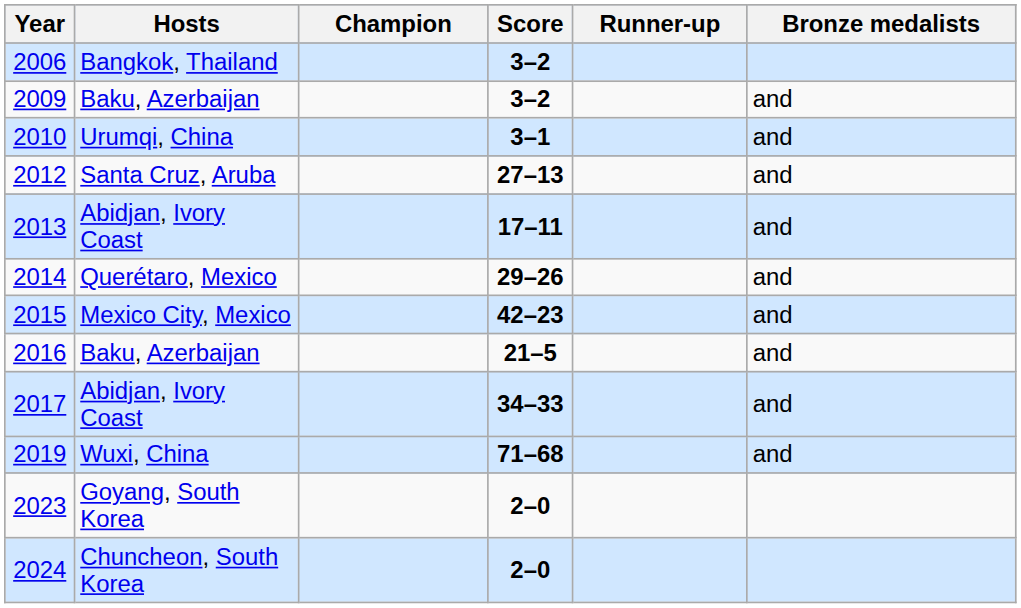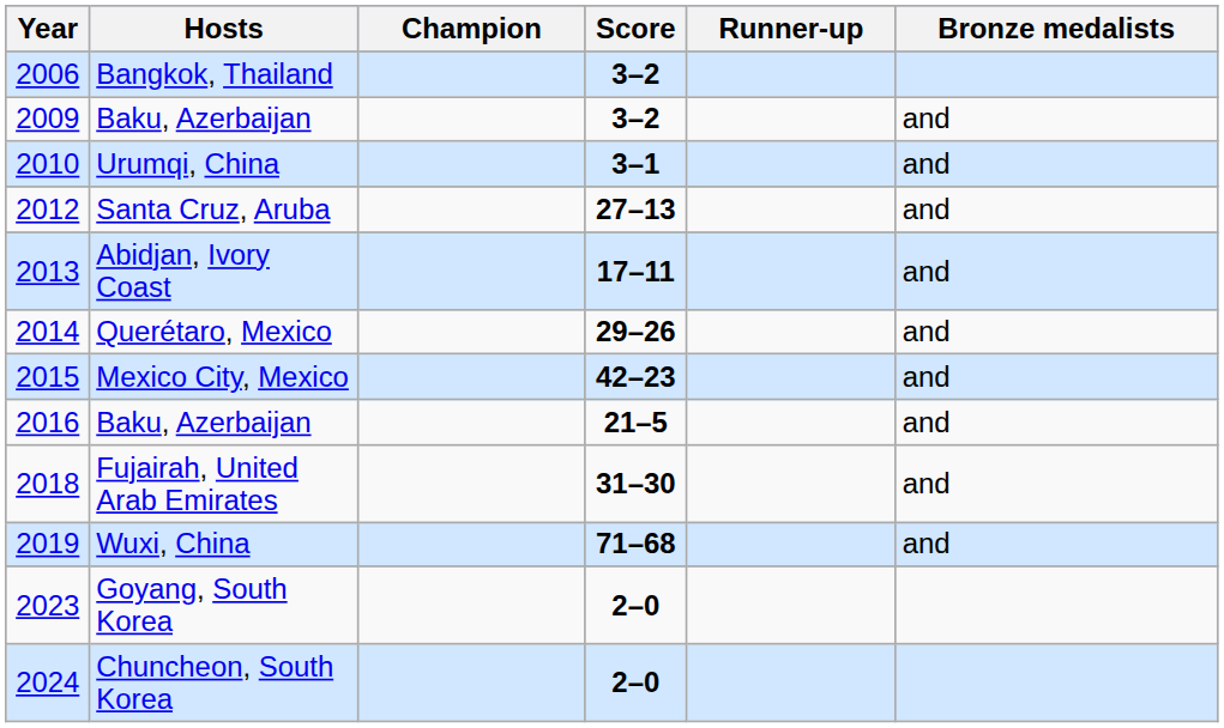 <table class="wikitable" style="font-size:90%; text-align: left;">
 <tr bgcolor=#C1D8FF>
 <th width=40>Year</th>
 <th width=200>Hosts</th>
 <th width=160>Champion</th>
 <th width=50>Score</th>
 <th width=160>Runner-up</th>
 <th width=280>Bronze medalists</th>
 </tr>
 <tr bgcolor=#D0E7FF>
 <td align=center><a href='#'>2006</a></td>
 <td> <a href='#'>Bangkok</a>, <a href='#'>Thailand</a></td>
 <td><strong></strong></td>
 <td align=center><strong>3–2</strong></td>
 <td></td>
 <td></td>
 </tr>
 <tr>
 <td align=center><a href='#'>2009</a></td>
 <td> <a href='#'>Baku</a>, <a href='#'>Azerbaijan</a></td>
 <td><strong></strong></td>
 <td align=center><strong>3–2</strong></td>
 <td></td>
 <td> and </td>
 </tr>
 <tr bgcolor=#D0E7FF>
 <td align=center><a href='#'>2010</a></td>
 <td> <a href='#'>Urumqi</a>, <a href='#'>China</a></td>
 <td><strong></strong></td>
 <td align=center><strong>3–1</strong></td>
 <td></td>
 <td> and </td>
 </tr>
 <tr>
 <td align=center><a href='#'>2012</a></td>
 <td> <a href='#'>Santa Cruz</a>, <a href='#'>Aruba</a></td>
 <td><strong></strong></td>
 <td align=center><strong>27–13</strong></td>
 <td></td>
 <td> and </td>
 </tr>
 <tr bgcolor=#D0E7FF>
 <td align=center><a href='#'>2013</a></td>
 <td> <a href='#'>Abidjan</a>, <a href='#'>Ivory Coast</a></td>
 <td><strong></strong></td>
 <td align=center><strong>17–11</strong></td>
 <td></td>
 <td> and </td>
 </tr>
 <tr>
 <td align=center><a href='#'>2014</a></td>
 <td> <a href='#'>Querétaro</a>, <a href='#'>Mexico</a></td>
 <td><strong></strong></td>
 <td align=center><strong>29–26</strong></td>
 <td></td>
 <td> and </td>
 </tr>
 <tr bgcolor=#D0E7FF>
 <td align=center><a href='#'>2015</a></td>
 <td> <a href='#'>Mexico City</a>, <a href='#'>Mexico</a></td>
 <td><strong></strong></td>
 <td align=center><strong>42–23</strong></td>
 <td></td>
 <td> and </td>
 </tr>
 <tr>
 <td align=center><a href='#'>2016</a></td>
 <td> <a href='#'>Baku</a>, <a href='#'>Azerbaijan</a></td>
 <td><strong></strong></td>
 <td align=center><strong>21–5</strong></td>
 <td></td>
 <td> and </td>
 </tr>
-<tr bgcolor=#D0E7FF>
-<td align=center><a href='#'>2017</a></td>
-<td> <a href='#'>Abidjan</a>, <a href='#'>Ivory Coast</a></td>
+<tr>
+<td align=center><a href='#'>2018</a></td>
+<td> <a href='#'>Fujairah</a>, <a href='#'>United Arab Emirates</a></td>
 <td><strong></strong></td>
-<td align=center><strong>34–33</strong></td>
+<td align=center><strong>31–30</strong></td>
 <td></td>
 <td> and </td>
 </tr>
 <tr bgcolor=#D0E7FF>
 <td align=center><a href='#'>2019</a></td>
 <td> <a href='#'>Wuxi</a>, <a href='#'>China</a></td>
 <td><strong></strong></td>
 <td align=center><strong>71–68</strong></td>
 <td></td>
 <td> and </td>
 </tr>
 <tr>
 <td align=center><a href='#'>2023</a></td>
 <td> <a href='#'>Goyang</a>, <a href='#'>South Korea</a></td>
 <td><strong></strong></td>
 <td align=center><strong>2–0</strong></td>
 <td></td>
 <td></td>
 </tr>
 <tr bgcolor=#D0E7FF>
 <td align=center><a href='#'>2024</a></td>
 <td> <a href='#'>Chuncheon</a>, <a href='#'>South Korea</a></td>
 <td><strong></strong></td>
 <td align=center><strong>2–0</strong></td>
 <td></td>
 <td></td>
 </tr>
 </table>
